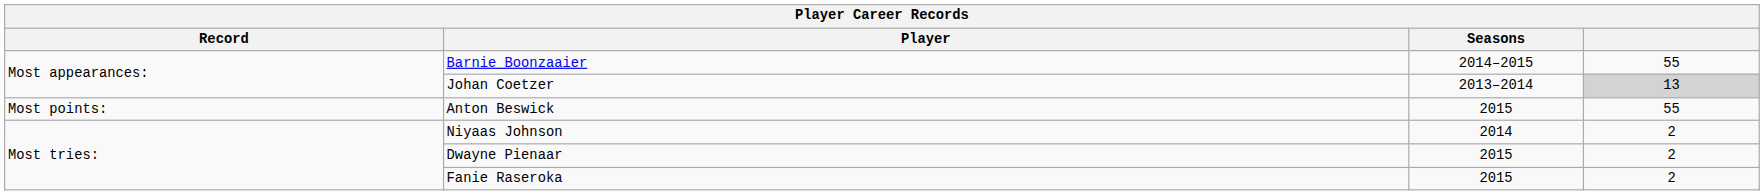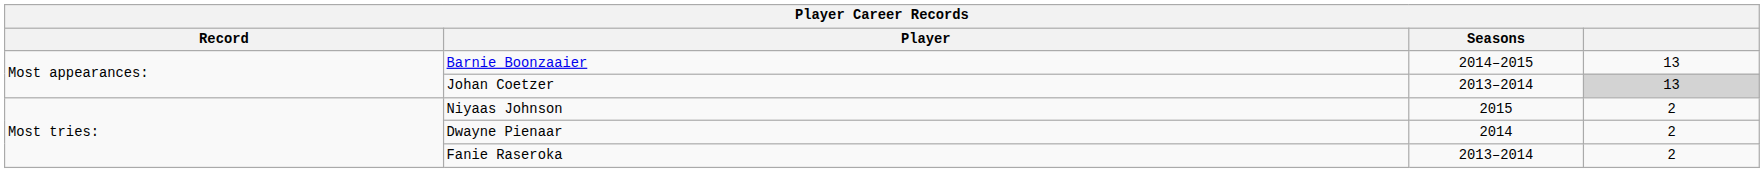 <table class="wikitable collapsible" style="text-align:left; font-size:90%; width:75%;">
 <tr>
 <th colspan="4">Player Career Records</th>
 </tr>
 <tr>
 <th style="width:25%;">Record</th>
 <th style="width:55%;">Player</th>
 <th style="width:10%;">Seasons</th>
 <th style="width:10%;"><br></th>
 </tr>
 <tr>
 <td rowspan=2>Most appearances:</td>
 <td><a href='#'>Barnie Boonzaaier</a></td>
 <td style="text-align:center">2014–2015</td>
-<td style="text-align:center">55</td>
+<td style="text-align:center">13</td>
 </tr>
 <tr>
 <td>Johan Coetzer</td>
 <td style="text-align:center">2013–2014</td>
 <td style="background: lightgrey; text-align:center">13</td>
 </tr>
 <tr>
-<td>Most points:</td>
-<td>Anton Beswick</td>
+<td rowspan=3>Most tries:</td>
+<td>Niyaas Johnson</td>
 <td style="text-align:center">2015</td>
-<td style="text-align:center">55</td>
+<td style="text-align:center">2</td>
 </tr>
 <tr>
-<td rowspan=3>Most tries:</td>
-<td>Niyaas Johnson</td>
+<td>Dwayne Pienaar</td>
 <td style="text-align:center">2014</td>
 <td style="text-align:center">2</td>
 </tr>
 <tr>
-<td>Dwayne Pienaar</td>
-<td style="text-align:center">2015</td>
-<td style="text-align:center">2</td>
-</tr>
-<tr>
 <td>Fanie Raseroka</td>
-<td style="text-align:center">2015</td>
+<td style="text-align:center">2013–2014</td>
 <td style="text-align:center">2</td>
 </tr>
 </table>
